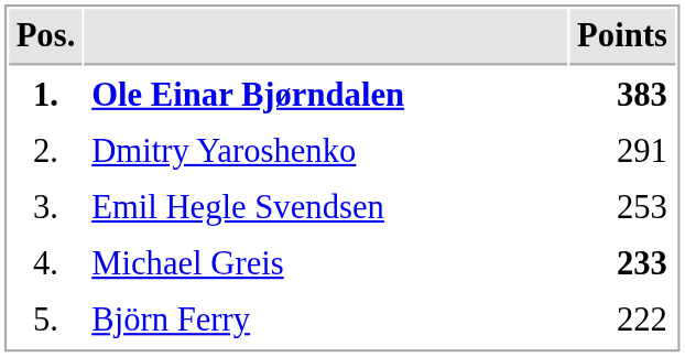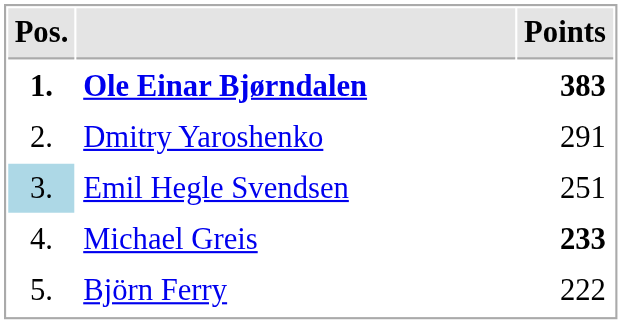 <table cellspacing="1" cellpadding="3" style="border:1px solid #AAAAAA;font-size:90%">
 <tr bgcolor="#E4E4E4">
 <th style="border-bottom:1px solid #AAAAAA" width=10>Pos.</th>
 <th style="border-bottom:1px solid #AAAAAA" width=200></th>
 <th style="border-bottom:1px solid #AAAAAA" width=20>Points</th>
 </tr>
 <tr>
 <td align="center"><strong>1.</strong></td>
 <td> <strong><a href='#'>Ole Einar Bjørndalen</a></strong></td>
 <td align="right"><strong>383</strong></td>
 </tr>
 <tr>
 <td align="center">2.</td>
 <td> <a href='#'>Dmitry Yaroshenko</a></td>
 <td align="right">291</td>
 </tr>
 <tr>
-<td align="center">3.</td>
+<td align="center" style="background: lightblue;">3.</td>
 <td> <a href='#'>Emil Hegle Svendsen</a></td>
-<td align="right">253</td>
+<td align="right">251</td>
 </tr>
 <tr>
 <td align="center">4.</td>
 <td> <a href='#'>Michael Greis</a></td>
 <td align="right"><strong>233</strong></td>
 </tr>
 <tr>
 <td align="center">5.</td>
 <td> <a href='#'>Björn Ferry</a></td>
 <td align="right">222</td>
 </tr>
 </table>
